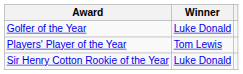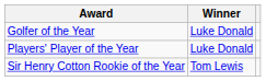 <table class="wikitable">
 <tr>
 <th>Award</th>
 <th>Winner</th>
 <th></th>
 </tr>
 <tr>
 <td><a href='#'>Golfer of the Year</a></td>
 <td> <a href='#'>Luke Donald</a></td>
 <td></td>
 </tr>
 <tr>
 <td><a href='#'>Players' Player of the Year</a></td>
-<td> <a href='#'>Tom Lewis</a></td>
+<td> <a href='#'>Luke Donald</a></td>
 <td></td>
 </tr>
 <tr>
 <td><a href='#'>Sir Henry Cotton Rookie of the Year</a></td>
-<td> <a href='#'>Luke Donald</a></td>
+<td> <a href='#'>Tom Lewis</a></td>
 <td></td>
 </tr>
 </table>
